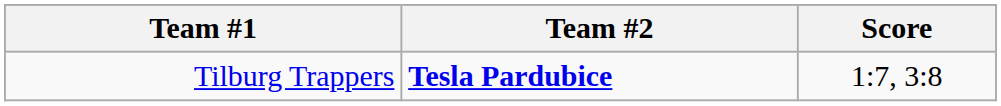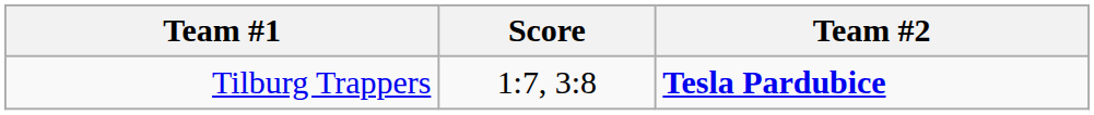 <table class="wikitable" style="text-align: center;">
 <tr>
 <th width=22%>Team #1</th>
+<th width=11%>Score</th>
 <th width=22%>Team #2</th>
-<th width=11%>Score</th>
 </tr>
 <tr>
 <td style="text-align: right;"><a href='#'>Tilburg Trappers</a> </td>
+<td>1:7, 3:8</td>
 <td style="text-align: left;"> <strong><a href='#'>Tesla Pardubice</a></strong></td>
-<td>1:7, 3:8</td>
 </tr>
 </table>
